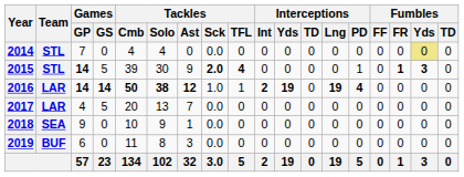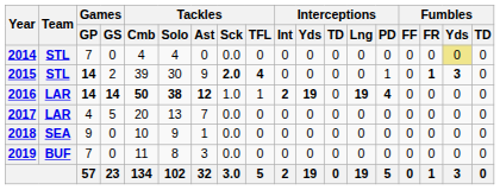 <table class="wikitable" style="text-align:center">
 <tr>
 <th rowspan="2">Year</th>
 <th rowspan="2">Team</th>
 <th colspan="2">Games</th>
 <th colspan="5">Tackles</th>
 <th colspan="5">Interceptions</th>
 <th colspan="4">Fumbles</th>
 </tr>
 <tr>
 <th>GP</th>
 <th>GS</th>
 <th>Cmb</th>
 <th>Solo</th>
 <th>Ast</th>
 <th>Sck</th>
 <th>TFL</th>
 <th>Int</th>
 <th>Yds</th>
 <th>TD</th>
 <th>Lng</th>
 <th>PD</th>
 <th>FF</th>
 <th>FR</th>
 <th>Yds</th>
 <th>TD</th>
 </tr>
 <tr>
 <th><a href='#'>2014</a></th>
 <th><a href='#'>STL</a></th>
 <td>7</td>
 <td>0</td>
 <td>4</td>
 <td>4</td>
 <td>0</td>
 <td>0.0</td>
 <td>0</td>
 <td>0</td>
 <td>0</td>
 <td>0</td>
 <td>0</td>
 <td>0</td>
 <td>0</td>
 <td>0</td>
 <td style="background: khaki;">0</td>
 <td>0</td>
 </tr>
 <tr>
 <th><a href='#'>2015</a></th>
 <th><a href='#'>STL</a></th>
 <td><strong>14</strong></td>
-<td>5</td>
+<td>2</td>
 <td>39</td>
 <td>30</td>
 <td>9</td>
 <td><strong>2.0</strong></td>
 <td><strong>4</strong></td>
 <td>0</td>
 <td>0</td>
 <td>0</td>
 <td>0</td>
 <td>1</td>
 <td>0</td>
 <td><strong>1</strong></td>
 <td><strong>3</strong></td>
 <td>0</td>
 </tr>
 <tr>
 <th><a href='#'>2016</a></th>
 <th><a href='#'>LAR</a></th>
 <td><strong>14</strong></td>
 <td><strong>14</strong></td>
 <td><strong>50</strong></td>
 <td><strong>38</strong></td>
 <td><strong>12</strong></td>
 <td>1.0</td>
 <td>1</td>
 <td><strong>2</strong></td>
 <td><strong>19</strong></td>
 <td>0</td>
 <td><strong>19</strong></td>
 <td><strong>4</strong></td>
 <td>0</td>
 <td>0</td>
 <td>0</td>
 <td>0</td>
 </tr>
 <tr>
 <th><a href='#'>2017</a></th>
 <th><a href='#'>LAR</a></th>
 <td>4</td>
 <td>5</td>
 <td>20</td>
 <td>13</td>
 <td>7</td>
 <td>0.0</td>
 <td>0</td>
 <td>0</td>
 <td>0</td>
 <td>0</td>
 <td>0</td>
 <td>0</td>
 <td>0</td>
 <td>0</td>
 <td>0</td>
 <td>0</td>
 </tr>
 <tr>
 <th><a href='#'>2018</a></th>
 <th><a href='#'>SEA</a></th>
 <td>9</td>
 <td>0</td>
 <td>10</td>
 <td>9</td>
 <td>1</td>
 <td>0.0</td>
 <td>0</td>
 <td>0</td>
 <td>0</td>
 <td>0</td>
 <td>0</td>
 <td>0</td>
 <td>0</td>
 <td>0</td>
 <td>0</td>
 <td>0</td>
 </tr>
 <tr>
 <th><a href='#'>2019</a></th>
 <th><a href='#'>BUF</a></th>
-<td>6</td>
+<td>7</td>
 <td>0</td>
 <td>11</td>
 <td>8</td>
 <td>3</td>
 <td>0.0</td>
 <td>0</td>
 <td>0</td>
 <td>0</td>
 <td>0</td>
 <td>0</td>
 <td>0</td>
 <td>0</td>
 <td>0</td>
 <td>0</td>
 <td>0</td>
 </tr>
 <tr>
 <th colspan="2"></th>
 <th>57</th>
 <th>23</th>
 <th>134</th>
 <th>102</th>
 <th>32</th>
 <th>3.0</th>
 <th>5</th>
 <th>2</th>
 <th>19</th>
 <th>0</th>
 <th>19</th>
 <th>5</th>
 <th>0</th>
 <th>1</th>
 <th>3</th>
 <th>0</th>
 </tr>
 </table>
